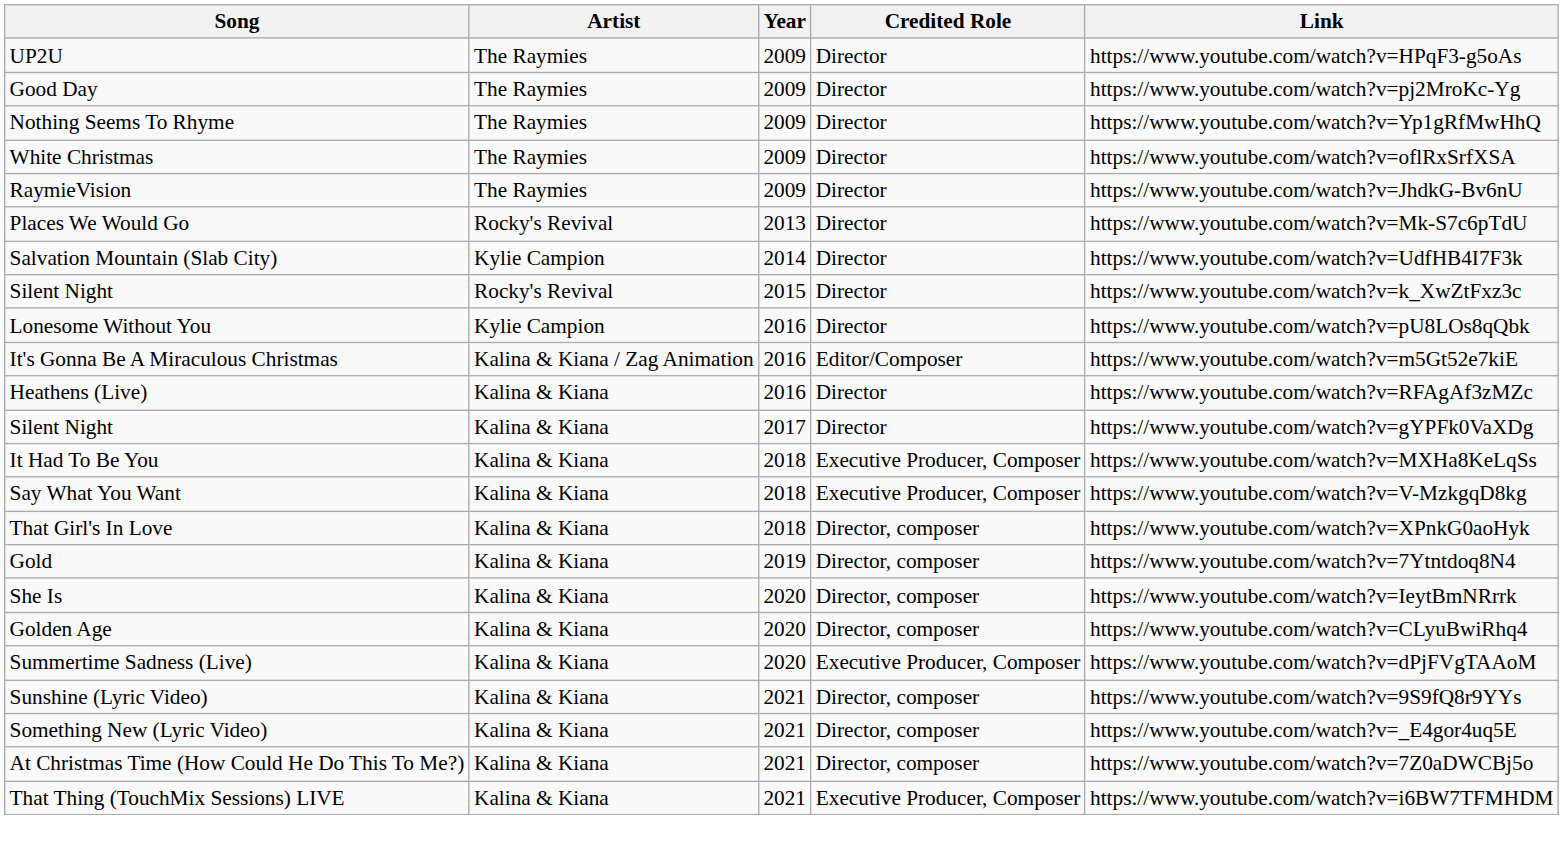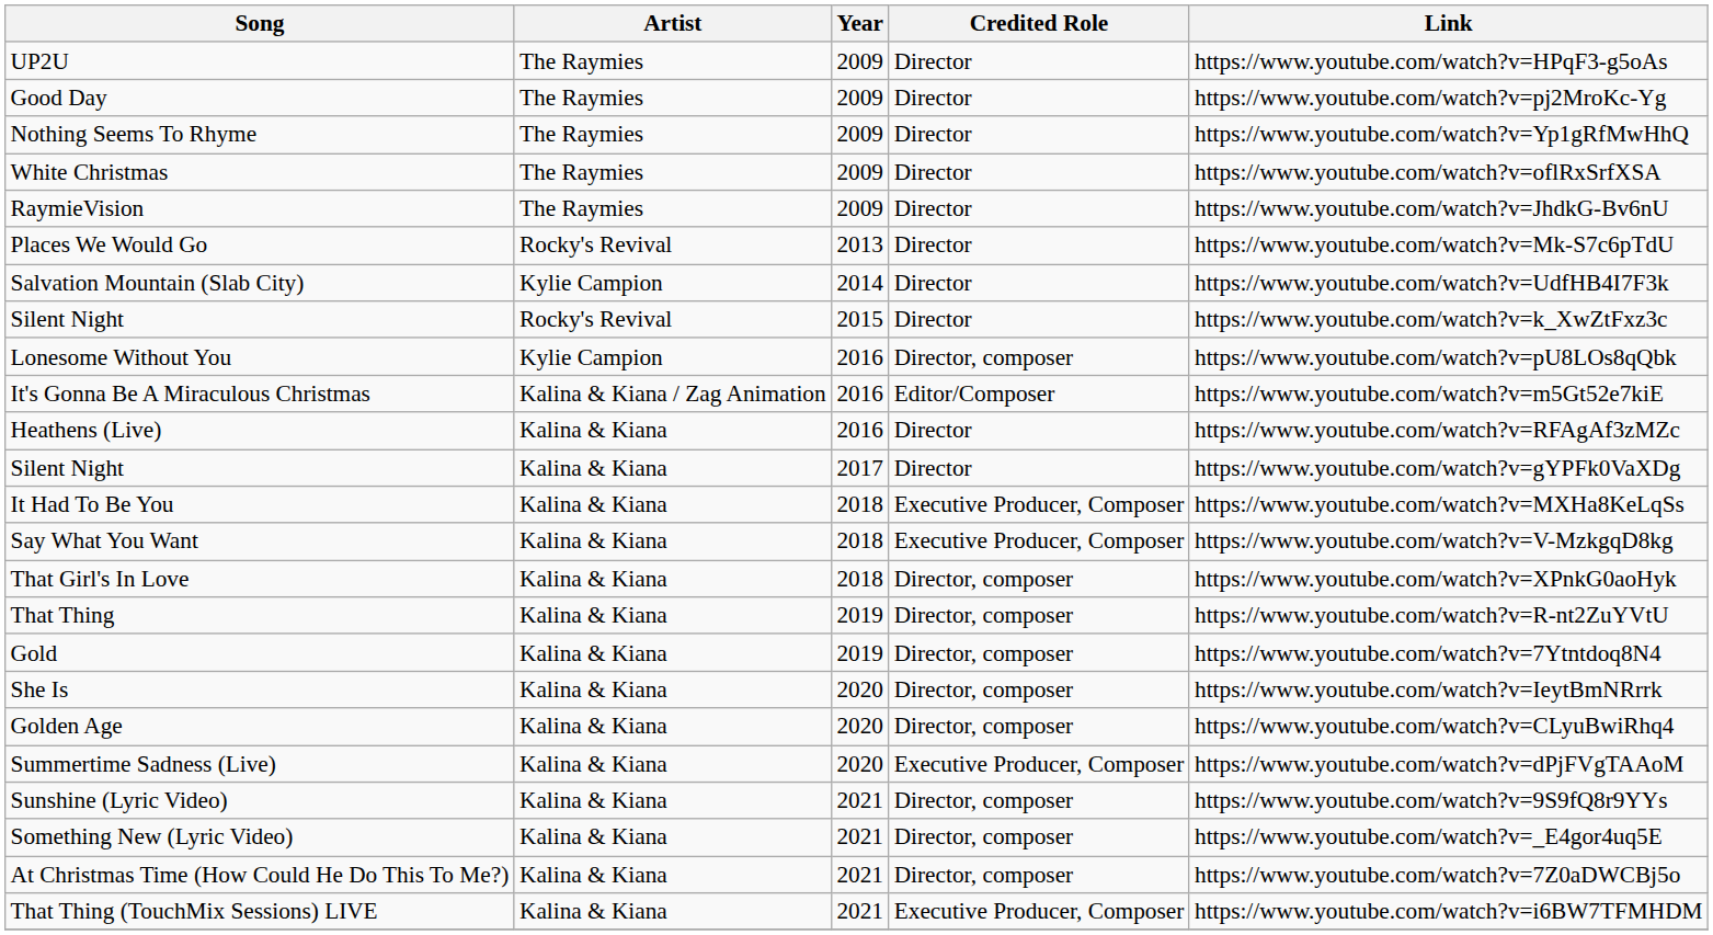 <table class="wikitable">
 <tr>
 <th>Song</th>
 <th>Artist</th>
 <th>Year</th>
 <th>Credited Role</th>
 <th>Link</th>
 </tr>
 <tr>
 <td>UP2U</td>
 <td>The Raymies</td>
 <td>2009</td>
 <td>Director</td>
 <td>https://www.youtube.com/watch?v=HPqF3-g5oAs</td>
 </tr>
 <tr>
 <td>Good Day</td>
 <td>The Raymies</td>
 <td>2009</td>
 <td>Director</td>
 <td>https://www.youtube.com/watch?v=pj2MroKc-Yg</td>
 </tr>
 <tr>
 <td>Nothing Seems To Rhyme</td>
 <td>The Raymies</td>
 <td>2009</td>
 <td>Director</td>
 <td>https://www.youtube.com/watch?v=Yp1gRfMwHhQ</td>
 </tr>
 <tr>
 <td>White Christmas</td>
 <td>The Raymies</td>
 <td>2009</td>
 <td>Director</td>
 <td>https://www.youtube.com/watch?v=oflRxSrfXSA</td>
 </tr>
 <tr>
 <td>RaymieVision</td>
 <td>The Raymies</td>
 <td>2009</td>
 <td>Director</td>
 <td>https://www.youtube.com/watch?v=JhdkG-Bv6nU</td>
 </tr>
 <tr>
 <td>Places We Would Go</td>
 <td>Rocky's Revival</td>
 <td>2013</td>
 <td>Director</td>
 <td>https://www.youtube.com/watch?v=Mk-S7c6pTdU</td>
 </tr>
 <tr>
 <td>Salvation Mountain (Slab City)</td>
 <td>Kylie Campion</td>
 <td>2014</td>
 <td>Director</td>
 <td>https://www.youtube.com/watch?v=UdfHB4I7F3k</td>
 </tr>
 <tr>
 <td>Silent Night</td>
 <td>Rocky's Revival</td>
 <td>2015</td>
 <td>Director</td>
 <td>https://www.youtube.com/watch?v=k_XwZtFxz3c</td>
 </tr>
 <tr>
 <td>Lonesome Without You</td>
 <td>Kylie Campion</td>
 <td>2016</td>
-<td>Director</td>
+<td>Director, composer</td>
 <td>https://www.youtube.com/watch?v=pU8LOs8qQbk</td>
 </tr>
 <tr>
 <td>It's Gonna Be A Miraculous Christmas</td>
 <td>Kalina & Kiana / Zag Animation</td>
 <td>2016</td>
 <td>Editor/Composer</td>
 <td>https://www.youtube.com/watch?v=m5Gt52e7kiE</td>
 </tr>
 <tr>
 <td>Heathens (Live)</td>
 <td>Kalina & Kiana</td>
 <td>2016</td>
 <td>Director</td>
 <td>https://www.youtube.com/watch?v=RFAgAf3zMZc</td>
 </tr>
 <tr>
 <td>Silent Night</td>
 <td>Kalina & Kiana</td>
 <td>2017</td>
 <td>Director</td>
 <td>https://www.youtube.com/watch?v=gYPFk0VaXDg</td>
 </tr>
 <tr>
 <td>It Had To Be You</td>
 <td>Kalina & Kiana</td>
 <td>2018</td>
 <td>Executive Producer, Composer</td>
 <td>https://www.youtube.com/watch?v=MXHa8KeLqSs</td>
 </tr>
 <tr>
 <td>Say What You Want</td>
 <td>Kalina & Kiana</td>
 <td>2018</td>
 <td>Executive Producer, Composer</td>
 <td>https://www.youtube.com/watch?v=V-MzkgqD8kg</td>
 </tr>
 <tr>
 <td>That Girl's In Love</td>
 <td>Kalina & Kiana</td>
 <td>2018</td>
 <td>Director, composer</td>
 <td>https://www.youtube.com/watch?v=XPnkG0aoHyk</td>
+</tr>
+<tr>
+<td>That Thing</td>
+<td>Kalina & Kiana</td>
+<td>2019</td>
+<td>Director, composer</td>
+<td>https://www.youtube.com/watch?v=R-nt2ZuYVtU</td>
 </tr>
 <tr>
 <td>Gold</td>
 <td>Kalina & Kiana</td>
 <td>2019</td>
 <td>Director, composer</td>
 <td>https://www.youtube.com/watch?v=7Ytntdoq8N4</td>
 </tr>
 <tr>
 <td>She Is</td>
 <td>Kalina & Kiana</td>
 <td>2020</td>
 <td>Director, composer</td>
 <td>https://www.youtube.com/watch?v=IeytBmNRrrk</td>
 </tr>
 <tr>
 <td>Golden Age</td>
 <td>Kalina & Kiana</td>
 <td>2020</td>
 <td>Director, composer</td>
 <td>https://www.youtube.com/watch?v=CLyuBwiRhq4</td>
 </tr>
 <tr>
 <td>Summertime Sadness (Live)</td>
 <td>Kalina & Kiana</td>
 <td>2020</td>
 <td>Executive Producer, Composer</td>
 <td>https://www.youtube.com/watch?v=dPjFVgTAAoM</td>
 </tr>
 <tr>
 <td>Sunshine (Lyric Video)</td>
 <td>Kalina & Kiana</td>
 <td>2021</td>
 <td>Director, composer</td>
 <td>https://www.youtube.com/watch?v=9S9fQ8r9YYs</td>
 </tr>
 <tr>
 <td>Something New (Lyric Video)</td>
 <td>Kalina & Kiana</td>
 <td>2021</td>
 <td>Director, composer</td>
 <td>https://www.youtube.com/watch?v=_E4gor4uq5E</td>
 </tr>
 <tr>
 <td>At Christmas Time (How Could He Do This To Me?)</td>
 <td>Kalina & Kiana</td>
 <td>2021</td>
 <td>Director, composer</td>
 <td>https://www.youtube.com/watch?v=7Z0aDWCBj5o</td>
 </tr>
 <tr>
 <td>That Thing (TouchMix Sessions) LIVE</td>
 <td>Kalina & Kiana</td>
 <td>2021</td>
 <td>Executive Producer, Composer</td>
 <td>https://www.youtube.com/watch?v=i6BW7TFMHDM</td>
 </tr>
 <tr>
 </tr>
 </table>
